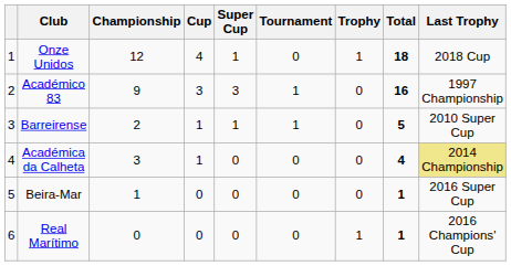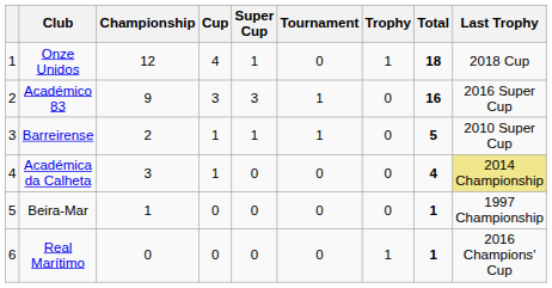 <table class="wikitable sortable" width=60%>
 <tr>
 <th></th>
 <th>Club</th>
 <th>Championship</th>
 <th>Cup</th>
 <th>Super Cup</th>
 <th>Tournament</th>
 <th>Trophy</th>
 <th>Total</th>
 <th>Last Trophy</th>
 </tr>
 <tr align=center>
 <td>1</td>
 <td><a href='#'>Onze Unidos</a></td>
 <td>12</td>
 <td>4</td>
 <td>1</td>
 <td>0</td>
 <td>1</td>
 <td><strong>18</strong></td>
 <td>2018 Cup</td>
 </tr>
 <tr align=center>
 <td>2</td>
 <td><a href='#'>Académico 83</a></td>
 <td>9</td>
 <td>3</td>
 <td>3</td>
 <td>1</td>
 <td>0</td>
 <td><strong>16</strong></td>
-<td>1997 Championship</td>
+<td>2016 Super Cup</td>
 </tr>
 <tr align=center>
 <td>3</td>
 <td><a href='#'>Barreirense</a></td>
 <td>2</td>
 <td>1</td>
 <td>1</td>
 <td>1</td>
 <td>0</td>
 <td><strong>5</strong></td>
 <td>2010 Super Cup</td>
 </tr>
 <tr align=center>
 <td>4</td>
 <td><a href='#'>Académica da Calheta</a></td>
 <td>3</td>
 <td>1</td>
 <td>0</td>
 <td>0</td>
 <td>0</td>
 <td><strong>4</strong></td>
 <td style="background: khaki;">2014 Championship</td>
 </tr>
 <tr align=center>
 <td>5</td>
 <td>Beira-Mar</td>
 <td>1</td>
 <td>0</td>
 <td>0</td>
 <td>0</td>
 <td>0</td>
 <td><strong>1</strong></td>
-<td>2016 Super Cup</td>
+<td>1997 Championship</td>
 </tr>
 <tr align=center>
 <td>6</td>
 <td><a href='#'>Real Marítimo</a></td>
 <td>0</td>
 <td>0</td>
 <td>0</td>
 <td>0</td>
 <td>1</td>
 <td><strong>1</strong></td>
 <td>2016 Champions' Cup</td>
 </tr>
 </table>
